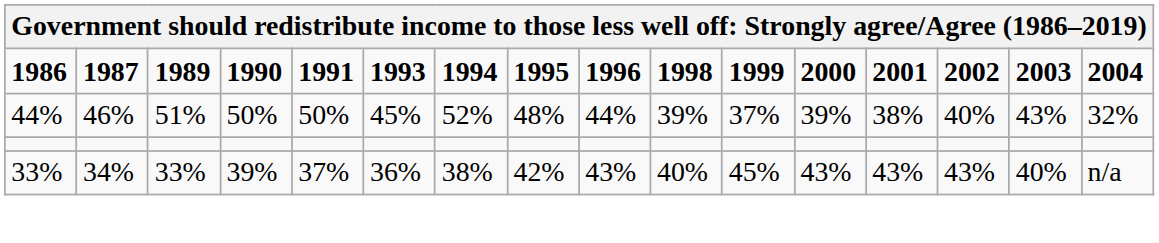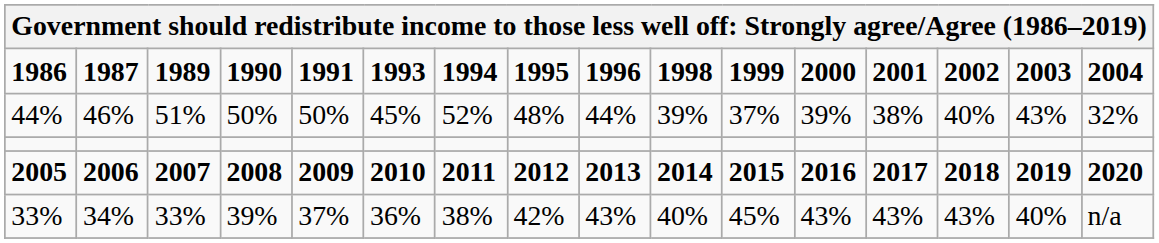 <table class="wikitable">
 <tr>
 <th colspan="16">Government should redistribute income to those less well off: Strongly agree/Agree (1986–2019)</th>
 </tr>
 <tr>
 <td><strong>1986</strong></td>
 <td><strong>1987</strong></td>
 <td><strong>1989</strong></td>
 <td><strong>1990</strong></td>
 <td><strong>1991</strong></td>
 <td><strong>1993</strong></td>
 <td><strong>1994</strong></td>
 <td><strong>1995</strong></td>
 <td><strong>1996</strong></td>
 <td><strong>1998</strong></td>
 <td><strong>1999</strong></td>
 <td><strong>2000</strong></td>
 <td><strong>2001</strong></td>
 <td><strong>2002</strong></td>
 <td><strong>2003</strong></td>
 <td><strong>2004</strong></td>
 </tr>
 <tr>
 <td>44%</td>
 <td>46%</td>
 <td>51%</td>
 <td>50%</td>
 <td>50%</td>
 <td>45%</td>
 <td>52%</td>
 <td>48%</td>
 <td>44%</td>
 <td>39%</td>
 <td>37%</td>
 <td>39%</td>
 <td>38%</td>
 <td>40%</td>
 <td>43%</td>
 <td>32%</td>
 </tr>
 <tr>
 <td></td>
 <td></td>
 <td></td>
 <td></td>
 <td></td>
 <td></td>
 <td></td>
 <td></td>
 <td></td>
 <td></td>
 <td></td>
 <td></td>
 <td></td>
 <td></td>
 <td></td>
 <td></td>
 </tr>
 <tr>
+<td><strong>2005</strong></td>
+<td><strong>2006</strong></td>
+<td><strong>2007</strong></td>
+<td><strong>2008</strong></td>
+<td><strong>2009</strong></td>
+<td><strong>2010</strong></td>
+<td><strong>2011</strong></td>
+<td><strong>2012</strong></td>
+<td><strong>2013</strong></td>
+<td><strong>2014</strong></td>
+<td><strong>2015</strong></td>
+<td><strong>2016</strong></td>
+<td><strong>2017</strong></td>
+<td><strong>2018</strong></td>
+<td><strong>2019</strong></td>
+<td><strong>2020</strong></td>
+</tr>
+<tr>
 <td>33%</td>
 <td>34%</td>
 <td>33%</td>
 <td>39%</td>
 <td>37%</td>
 <td>36%</td>
 <td>38%</td>
 <td>42%</td>
 <td>43%</td>
 <td>40%</td>
 <td>45%</td>
 <td>43%</td>
 <td>43%</td>
 <td>43%</td>
 <td>40%</td>
 <td>n/a</td>
 </tr>
 </table>
